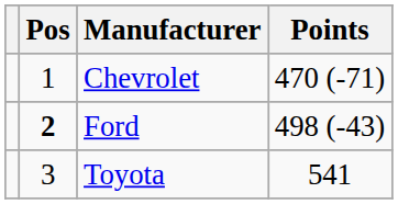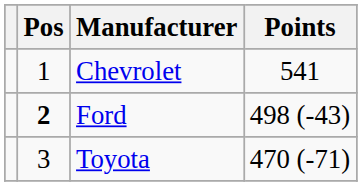 <table class="wikitable" style="font-size: 95%;">
 <tr>
 <th></th>
 <th>Pos</th>
 <th>Manufacturer</th>
 <th>Points</th>
 </tr>
 <tr>
 <td align="left"></td>
 <td style="text-align:center;">1</td>
 <td><a href='#'>Chevrolet</a></td>
-<td style="text-align:center;">470 (-71)</td>
+<td style="text-align:center;">541</td>
 </tr>
 <tr>
 <td align="left"></td>
 <td style="text-align:center;"><strong>2</strong></td>
 <td><a href='#'>Ford</a></td>
 <td style="text-align:center;">498 (-43)</td>
 </tr>
 <tr>
 <td align="left"></td>
 <td style="text-align:center;">3</td>
 <td><a href='#'>Toyota</a></td>
-<td style="text-align:center;">541</td>
+<td style="text-align:center;">470 (-71)</td>
 </tr>
 </table>
